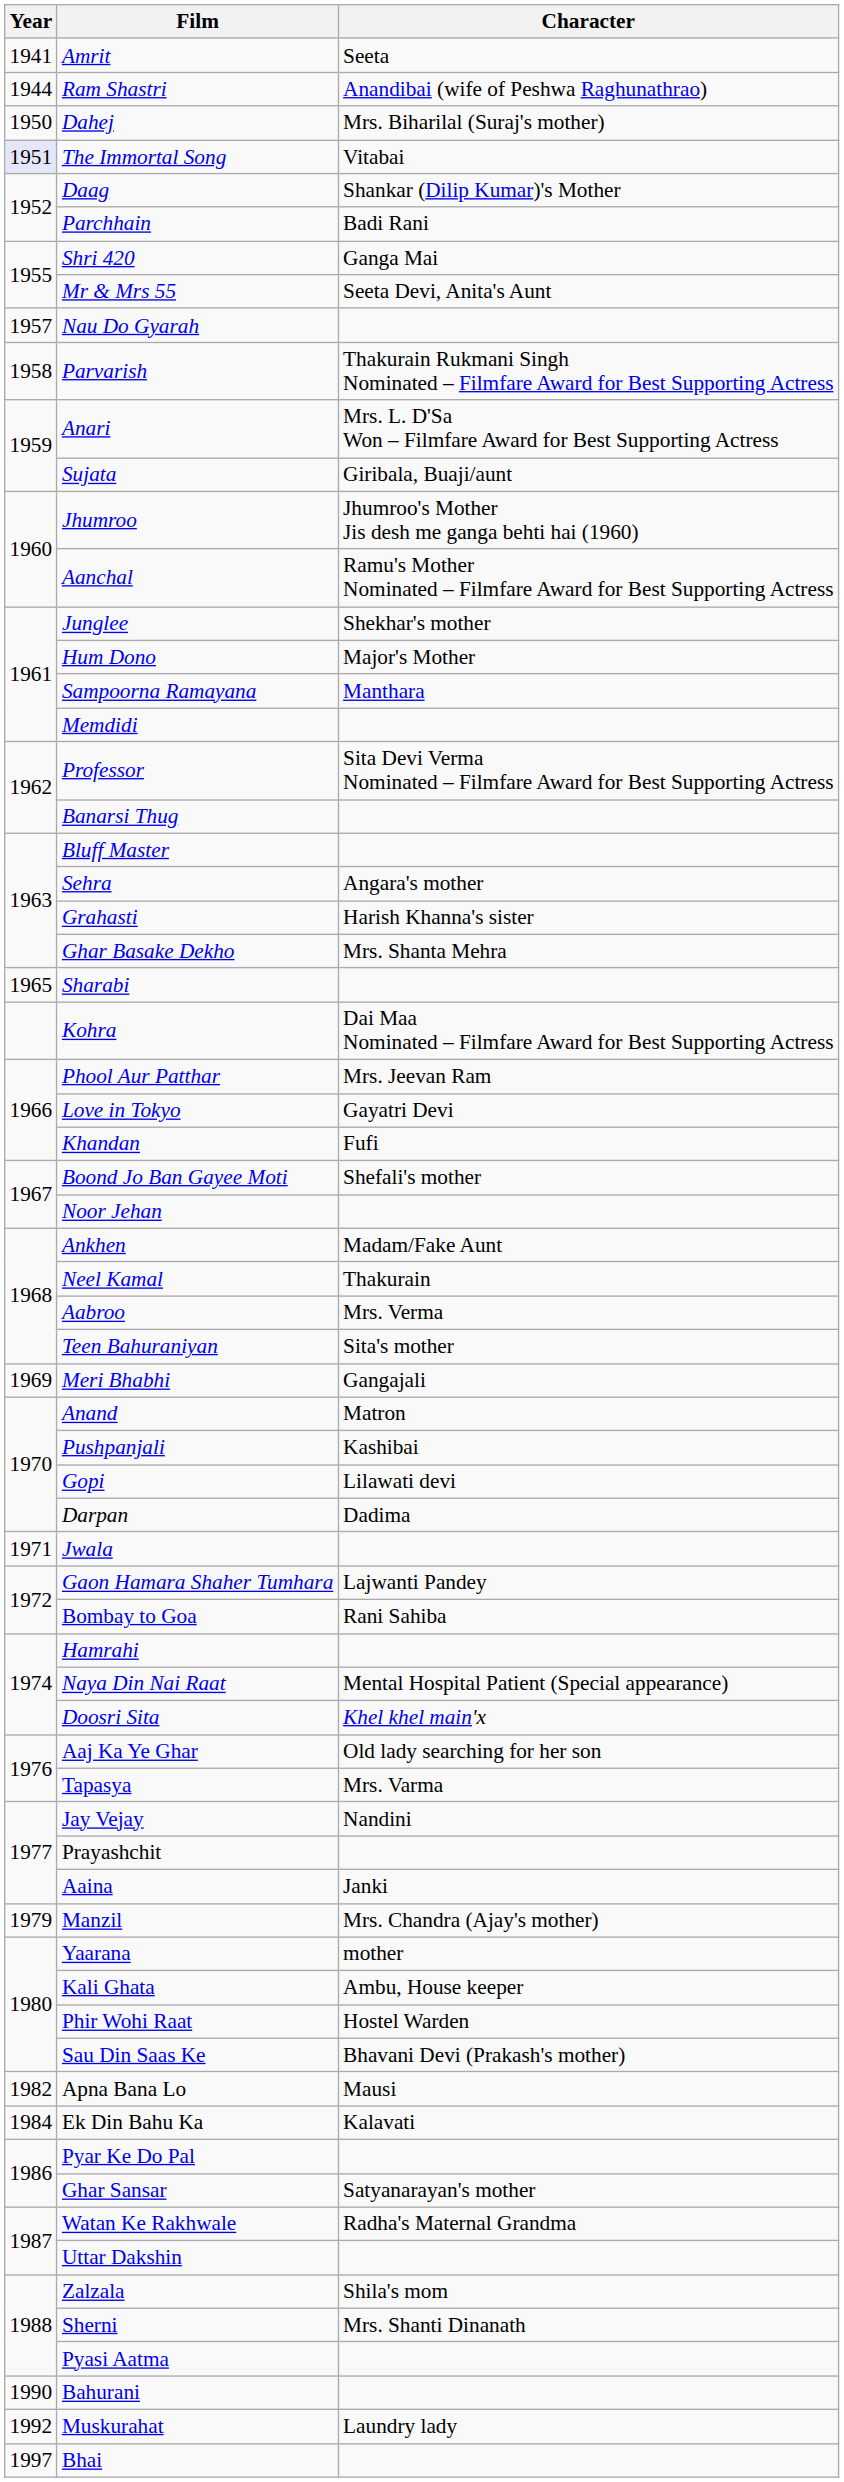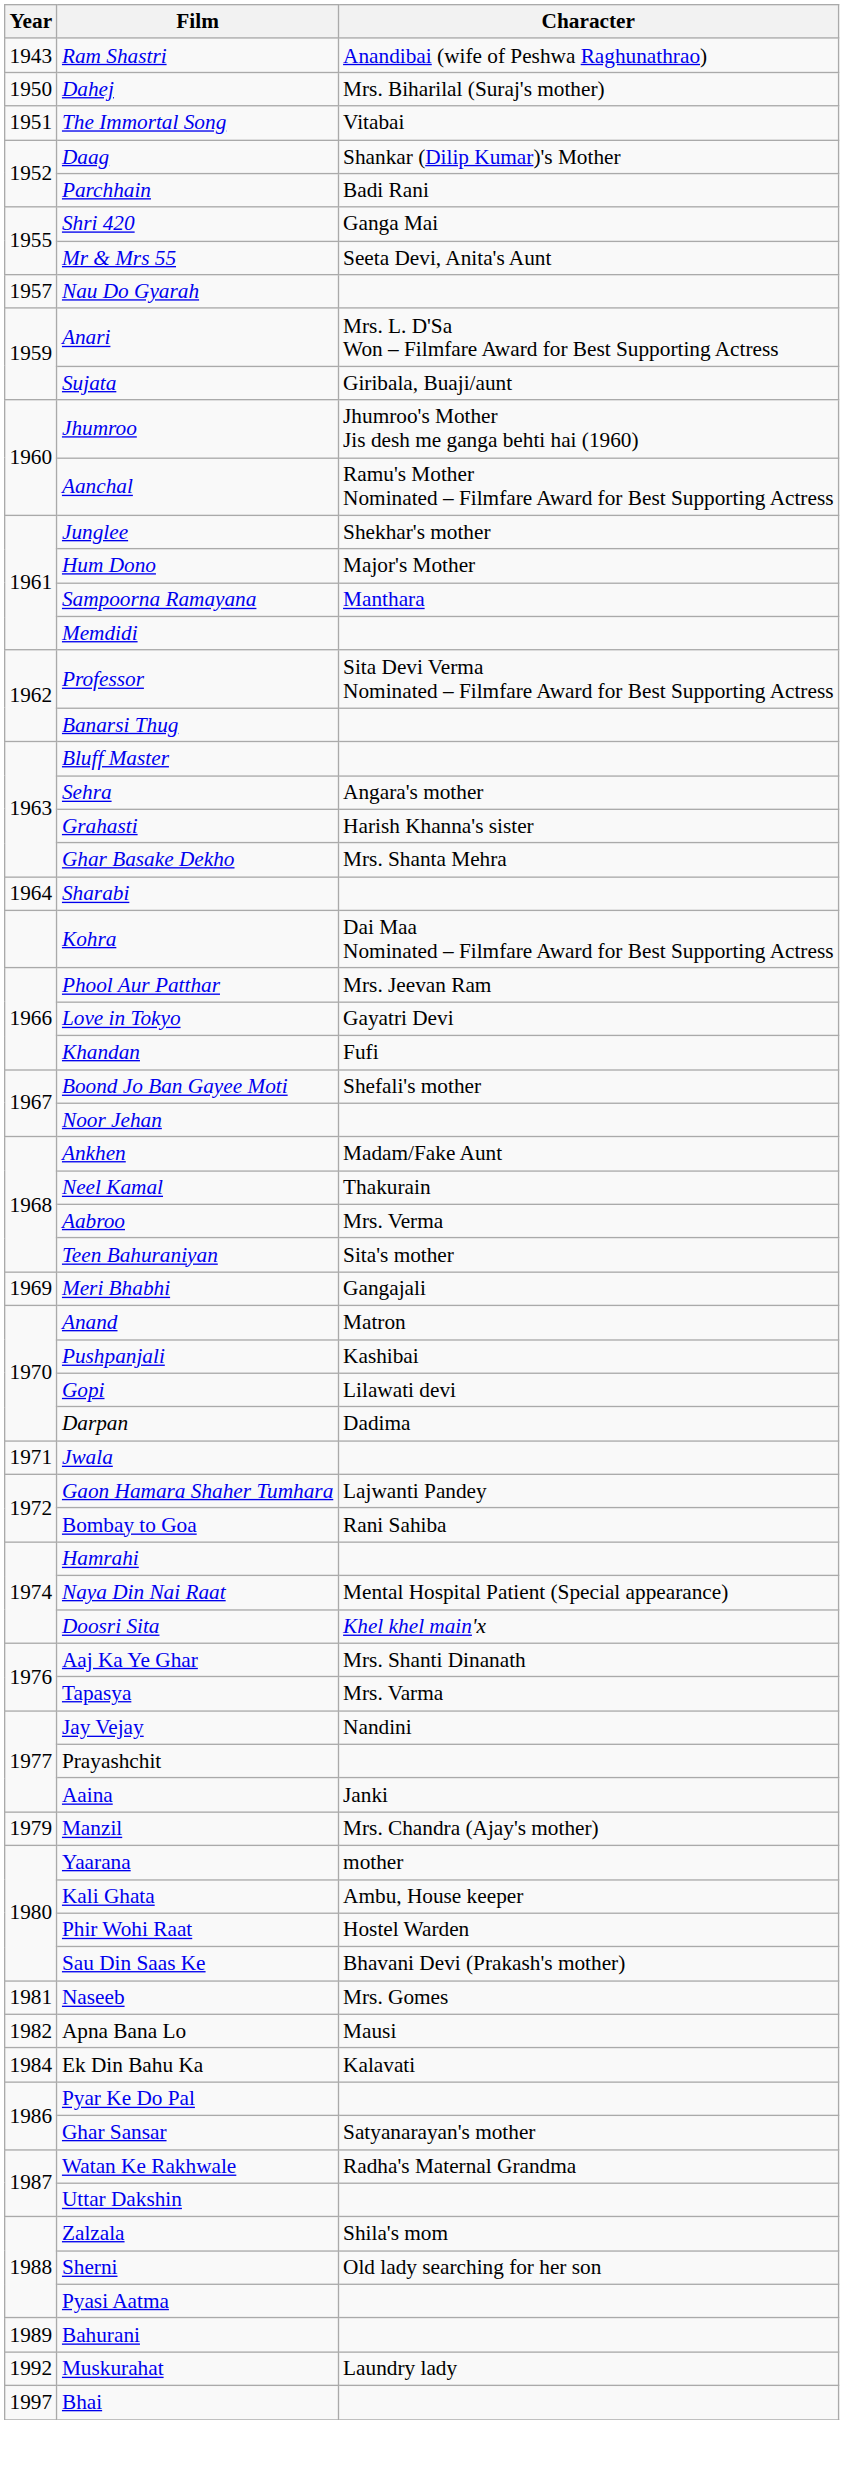 <table class="wikitable">
 <tr>
 <th>Year</th>
 <th>Film</th>
 <th>Character</th>
 </tr>
 <tr>
-<td>1941</td>
-<td><em><a href='#'>Amrit</a></em></td>
-<td>Seeta</td>
-</tr>
-<tr>
-<td>1944</td>
+<td>1943</td>
 <td><em><a href='#'>Ram Shastri</a></em></td>
 <td><a href='#'>Anandibai</a> (wife of Peshwa <a href='#'>Raghunathrao</a>)</td>
 </tr>
 <tr>
 <td>1950</td>
 <td><em><a href='#'>Dahej</a></em></td>
 <td>Mrs. Biharilal (Suraj's mother)</td>
 </tr>
 <tr>
-<td style="background: lavender;">1951</td>
+<td>1951</td>
 <td><em><a href='#'>The Immortal Song</a></em></td>
 <td>Vitabai</td>
 </tr>
 <tr>
 <td rowspan="2">1952</td>
 <td><em><a href='#'>Daag</a></em></td>
 <td>Shankar (<a href='#'>Dilip Kumar</a>)'s Mother</td>
 </tr>
 <tr>
 <td><em><a href='#'>Parchhain</a></em></td>
 <td>Badi Rani</td>
 </tr>
 <tr>
 <td rowspan="2">1955</td>
 <td><em><a href='#'>Shri 420</a></em></td>
 <td>Ganga Mai</td>
 </tr>
 <tr>
 <td><em><a href='#'>Mr & Mrs 55</a></em></td>
 <td>Seeta Devi, Anita's Aunt</td>
 </tr>
 <tr>
 <td>1957</td>
 <td><em><a href='#'>Nau Do Gyarah</a></em></td>
 <td></td>
-</tr>
-<tr>
-<td>1958</td>
-<td><a href='#'><em>Parvarish</em></a></td>
-<td>Thakurain Rukmani Singh<br>Nominated – <a href='#'>Filmfare Award for Best Supporting Actress</a></td>
 </tr>
 <tr>
 <td rowspan="2">1959</td>
 <td><em><a href='#'>Anari</a></em></td>
 <td>Mrs. L. D'Sa<br>Won – Filmfare Award for Best Supporting Actress</td>
 </tr>
 <tr>
 <td><em><a href='#'>Sujata</a></em></td>
 <td>Giribala, Buaji/aunt</td>
 </tr>
 <tr>
 <td rowspan="2">1960</td>
 <td><em><a href='#'>Jhumroo</a></em></td>
 <td>Jhumroo's Mother<br>Jis desh me ganga behti hai (1960)</td>
 </tr>
 <tr>
 <td><a href='#'><em>Aanchal</em></a></td>
 <td>Ramu's Mother<br>Nominated – Filmfare Award for Best Supporting Actress</td>
 </tr>
 <tr>
 <td rowspan="4">1961</td>
 <td><em><a href='#'>Junglee</a></em></td>
 <td>Shekhar's mother</td>
 </tr>
 <tr>
 <td><em><a href='#'>Hum Dono</a></em></td>
 <td>Major's Mother</td>
 </tr>
 <tr>
 <td><em><a href='#'>Sampoorna Ramayana</a></em></td>
 <td><a href='#'>Manthara</a></td>
 </tr>
 <tr>
 <td><em><a href='#'>Memdidi</a></em></td>
 <td></td>
 </tr>
 <tr>
 <td rowspan="2">1962</td>
 <td><em><a href='#'>Professor</a></em></td>
 <td>Sita Devi Verma<br>Nominated – Filmfare Award for Best Supporting Actress</td>
 </tr>
 <tr>
 <td><em><a href='#'>Banarsi Thug</a></em></td>
 <td></td>
 </tr>
 <tr>
 <td rowspan="4">1963</td>
 <td><em><a href='#'>Bluff Master</a></em></td>
 <td></td>
 </tr>
 <tr>
 <td><em><a href='#'>Sehra</a></em></td>
 <td>Angara's mother</td>
 </tr>
 <tr>
 <td><em><a href='#'>Grahasti</a></em></td>
 <td>Harish Khanna's sister</td>
 </tr>
 <tr>
 <td><em><a href='#'>Ghar Basake Dekho</a></em></td>
 <td>Mrs. Shanta Mehra</td>
 </tr>
 <tr>
-<td>1965</td>
+<td>1964</td>
 <td><em><a href='#'>Sharabi</a></em></td>
 <td></td>
 </tr>
 <tr>
 <td></td>
 <td><a href='#'><em>Kohra</em></a></td>
 <td>Dai Maa<br>Nominated – Filmfare Award for Best Supporting Actress</td>
 </tr>
 <tr>
 <td rowspan="3">1966</td>
 <td><em><a href='#'>Phool Aur Patthar</a></em></td>
 <td>Mrs. Jeevan Ram</td>
 </tr>
 <tr>
 <td><em><a href='#'>Love in Tokyo</a></em></td>
 <td>Gayatri Devi</td>
 </tr>
 <tr>
 <td><em><a href='#'>Khandan</a></em></td>
 <td>Fufi</td>
 </tr>
 <tr>
 <td rowspan="2">1967</td>
 <td><em><a href='#'>Boond Jo Ban Gayee Moti</a></em></td>
 <td>Shefali's mother</td>
 </tr>
 <tr>
 <td><em><a href='#'>Noor Jehan</a></em></td>
 <td></td>
 </tr>
 <tr>
 <td rowspan="4">1968</td>
 <td><em><a href='#'>Ankhen</a></em></td>
 <td>Madam/Fake Aunt</td>
 </tr>
 <tr>
 <td><em><a href='#'>Neel Kamal</a></em></td>
 <td>Thakurain</td>
 </tr>
 <tr>
 <td><em><a href='#'>Aabroo</a></em></td>
 <td>Mrs. Verma</td>
 </tr>
 <tr>
 <td><em><a href='#'>Teen Bahuraniyan</a></em></td>
 <td>Sita's mother</td>
 </tr>
 <tr>
 <td>1969</td>
 <td><em><a href='#'>Meri Bhabhi</a></em></td>
 <td>Gangajali</td>
 </tr>
 <tr>
 <td rowspan="4">1970</td>
 <td><em><a href='#'>Anand</a></em></td>
 <td>Matron</td>
 </tr>
 <tr>
 <td><em><a href='#'>Pushpanjali</a></em></td>
 <td>Kashibai</td>
 </tr>
 <tr>
 <td><em><a href='#'>Gopi</a></em></td>
 <td>Lilawati devi</td>
 </tr>
 <tr>
 <td><em>Darpan</em></td>
 <td>Dadima</td>
 </tr>
 <tr>
 <td>1971</td>
 <td><em><a href='#'>Jwala</a></em></td>
 <td></td>
 </tr>
 <tr>
 <td rowspan="2">1972</td>
 <td><em><a href='#'>Gaon Hamara Shaher Tumhara</a></em></td>
 <td>Lajwanti Pandey</td>
 </tr>
 <tr>
 <td><a href='#'>Bombay to Goa</a></td>
 <td>Rani Sahiba</td>
 </tr>
 <tr>
 <td rowspan="3">1974</td>
 <td><em><a href='#'>Hamrahi</a></em></td>
 <td></td>
 </tr>
 <tr>
 <td><em><a href='#'>Naya Din Nai Raat</a></em></td>
 <td>Mental Hospital Patient (Special appearance)</td>
 </tr>
 <tr>
 <td><em><a href='#'>Doosri Sita</a></em></td>
 <td><em><a href='#'>Khel khel main</a>'x</td>
 </tr>
 <tr>
 <td rowspan="2">1976</td>
 <td></em><a href='#'>Aaj Ka Ye Ghar</a><em></td>
-<td>Old lady searching for her son</td>
+<td>Mrs. Shanti Dinanath</td>
 </tr>
 <tr>
 <td></em><a href='#'>Tapasya</a><em></td>
 <td>Mrs. Varma</td>
 </tr>
 <tr>
 <td rowspan="3">1977</td>
 <td></em><a href='#'>Jay Vejay</a><em></td>
 <td>Nandini</td>
 </tr>
 <tr>
 <td></em>Prayashchit<em></td>
 <td></td>
 </tr>
 <tr>
 <td></em><a href='#'>Aaina</a><em></td>
 <td>Janki</td>
 </tr>
 <tr>
 <td>1979</td>
 <td></em><a href='#'>Manzil</a><em></td>
 <td>Mrs. Chandra (Ajay's mother)</td>
 </tr>
 <tr>
 <td rowspan="4">1980</td>
 <td></em><a href='#'>Yaarana</a><em></td>
 <td>mother</td>
 </tr>
 <tr>
 <td></em><a href='#'>Kali Ghata</a><em></td>
 <td>Ambu, House keeper</td>
 </tr>
 <tr>
 <td></em><a href='#'>Phir Wohi Raat</a><em></td>
 <td>Hostel Warden</td>
 </tr>
 <tr>
 <td></em><a href='#'>Sau Din Saas Ke</a><em></td>
 <td>Bhavani Devi (Prakash's mother)</td>
 </tr>
 <tr>
+<td>1981</td>
+<td></em><a href='#'>Naseeb</a><em></td>
+<td>Mrs. Gomes</td>
+</tr>
+<tr>
 <td>1982</td>
 <td></em>Apna Bana Lo<em></td>
 <td>Mausi</td>
 </tr>
 <tr>
 <td>1984</td>
 <td></em>Ek Din Bahu Ka<em></td>
 <td>Kalavati</td>
 </tr>
 <tr>
 <td rowspan="2">1986</td>
 <td></em><a href='#'>Pyar Ke Do Pal</a><em></td>
 <td></td>
 </tr>
 <tr>
 <td></em><a href='#'>Ghar Sansar</a><em></td>
 <td>Satyanarayan's mother</td>
 </tr>
 <tr>
 <td rowspan="2">1987</td>
 <td></em><a href='#'>Watan Ke Rakhwale</a><em></td>
 <td>Radha's Maternal Grandma</td>
 </tr>
 <tr>
 <td></em><a href='#'>Uttar Dakshin</a><em></td>
 <td></td>
 </tr>
 <tr>
 <td rowspan="3">1988</td>
 <td></em><a href='#'>Zalzala</a><em></td>
 <td>Shila's mom</td>
 </tr>
 <tr>
 <td></em><a href='#'>Sherni</a><em></td>
-<td>Mrs. Shanti Dinanath</td>
+<td>Old lady searching for her son</td>
 </tr>
 <tr>
 <td></em><a href='#'>Pyasi Aatma</a><em></td>
 <td></td>
 </tr>
 <tr>
-<td>1990</td>
+<td>1989</td>
 <td></em><a href='#'>Bahurani</a><em></td>
 <td></td>
 </tr>
 <tr>
 <td>1992</td>
 <td></em><a href='#'>Muskurahat</a><em></td>
 <td>Laundry lady</td>
 </tr>
 <tr>
 <td>1997</td>
 <td></em><a href='#'>Bhai</a><em></td>
 <td></td>
 </tr>
 </table>
